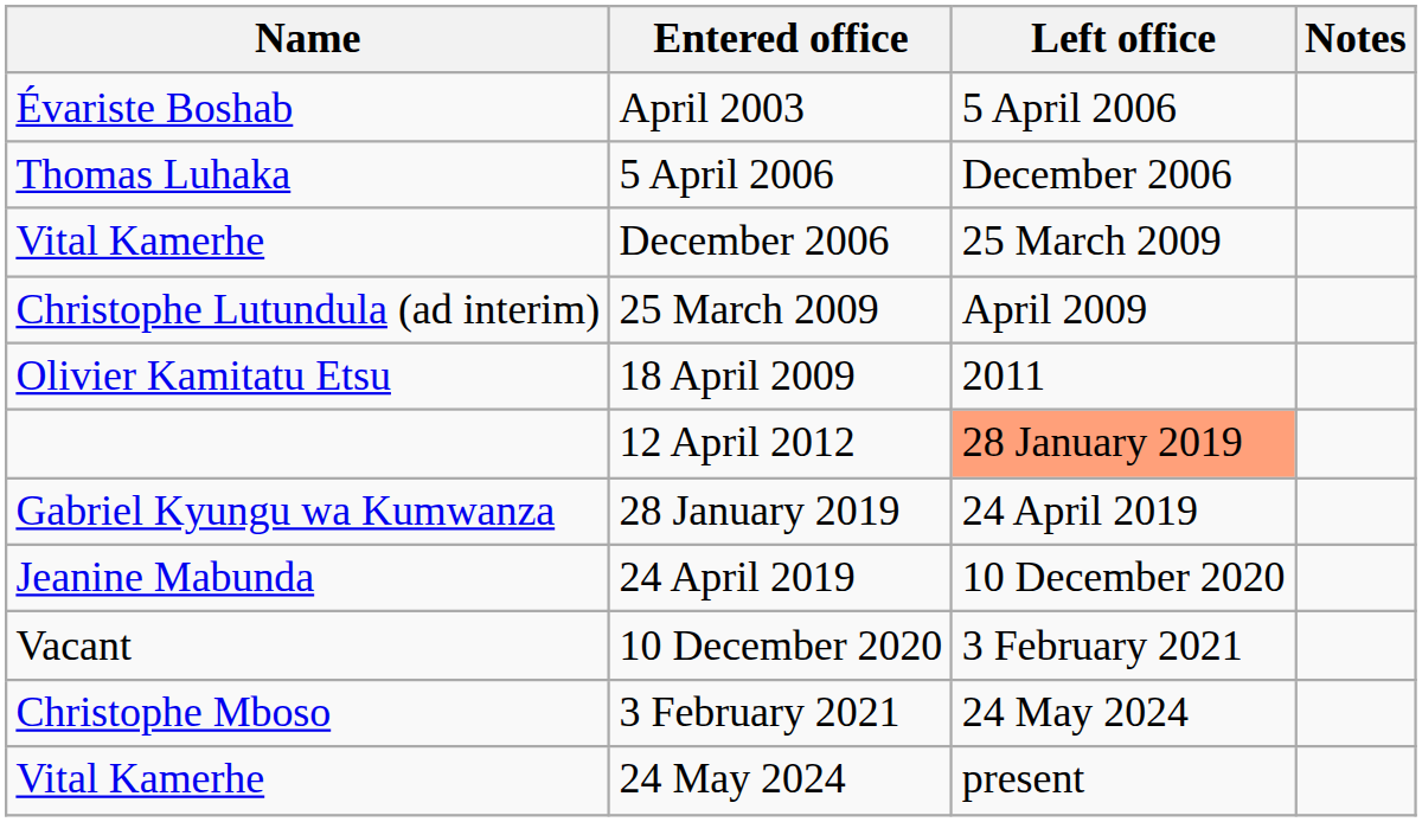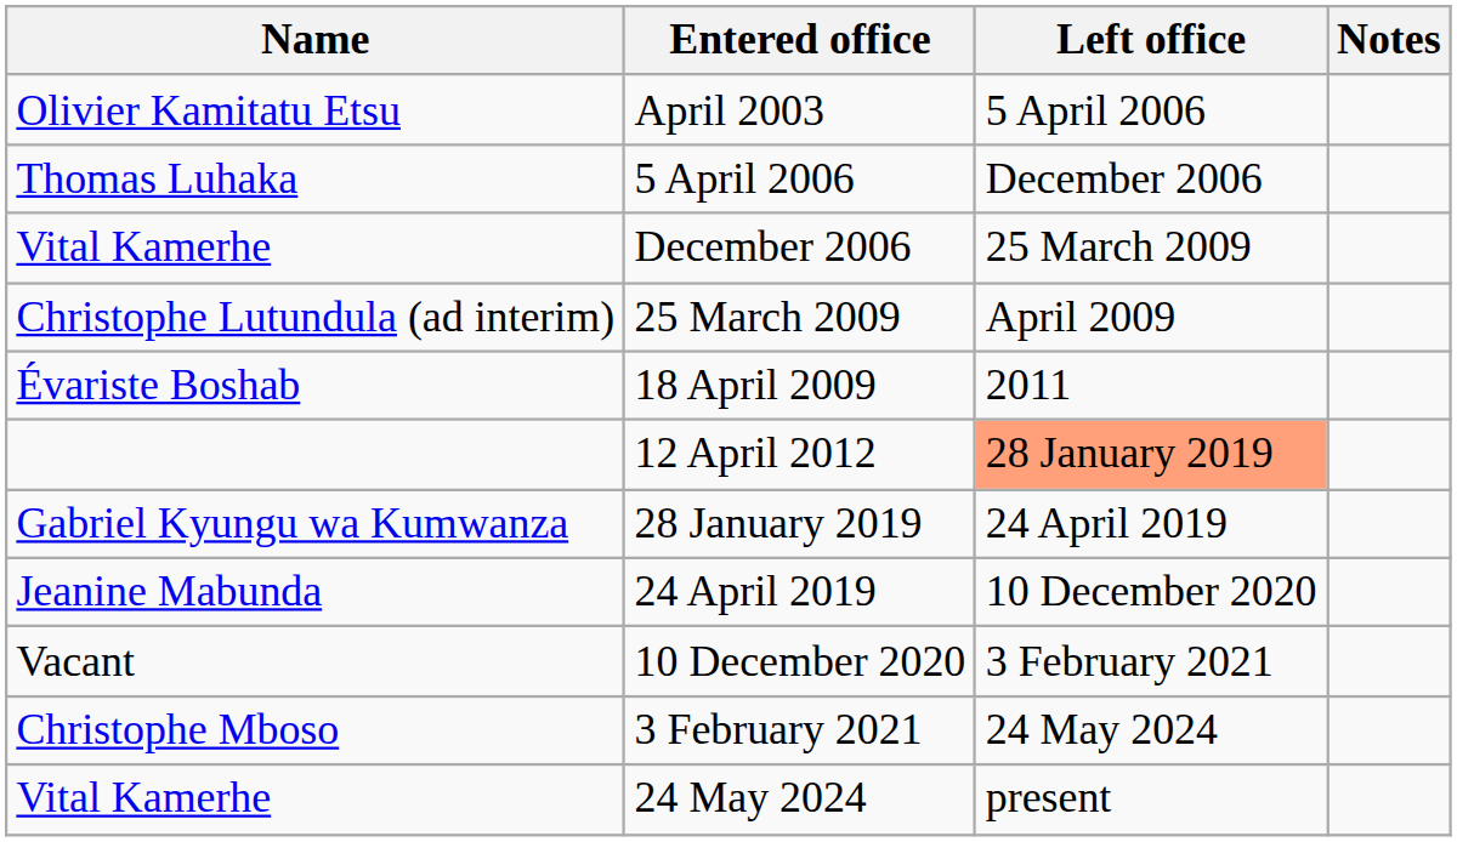 <table class="wikitable">
 <tr>
 <th>Name</th>
 <th>Entered office</th>
 <th>Left office</th>
 <th>Notes</th>
 </tr>
 <tr>
-<td><a href='#'>Évariste Boshab</a></td>
+<td><a href='#'>Olivier Kamitatu Etsu</a></td>
 <td>April 2003</td>
 <td>5 April 2006</td>
 <td></td>
 </tr>
 <tr>
 <td><a href='#'>Thomas Luhaka</a></td>
 <td>5 April 2006</td>
 <td>December 2006</td>
 <td></td>
 </tr>
 <tr>
 <td><a href='#'>Vital Kamerhe</a></td>
 <td>December 2006</td>
 <td>25 March 2009</td>
 <td></td>
 </tr>
 <tr>
 <td><a href='#'>Christophe Lutundula</a> (ad interim)</td>
 <td>25 March 2009</td>
 <td>April 2009</td>
 <td></td>
 </tr>
 <tr>
-<td><a href='#'>Olivier Kamitatu Etsu</a></td>
+<td><a href='#'>Évariste Boshab</a></td>
 <td>18 April 2009</td>
 <td>2011</td>
 <td></td>
 </tr>
 <tr>
 <td></td>
 <td>12 April 2012</td>
 <td style="background: lightsalmon;">28 January 2019</td>
 <td></td>
 </tr>
 <tr>
 <td><a href='#'>Gabriel Kyungu wa Kumwanza</a></td>
 <td>28 January 2019</td>
 <td>24 April 2019</td>
 <td></td>
 </tr>
 <tr>
 <td><a href='#'>Jeanine Mabunda</a></td>
 <td>24 April 2019</td>
 <td>10 December 2020</td>
 <td></td>
 </tr>
 <tr>
 <td>Vacant</td>
 <td>10 December 2020</td>
 <td>3 February 2021</td>
 <td></td>
 </tr>
 <tr>
 <td><a href='#'>Christophe Mboso</a></td>
 <td>3 February 2021</td>
 <td>24 May 2024</td>
 <td></td>
 </tr>
 <tr>
 <td><a href='#'>Vital Kamerhe</a></td>
 <td>24 May 2024</td>
 <td>present</td>
 <td></td>
 </tr>
 </table>
